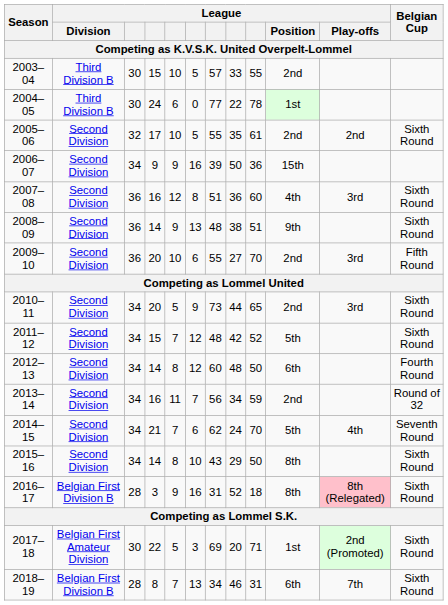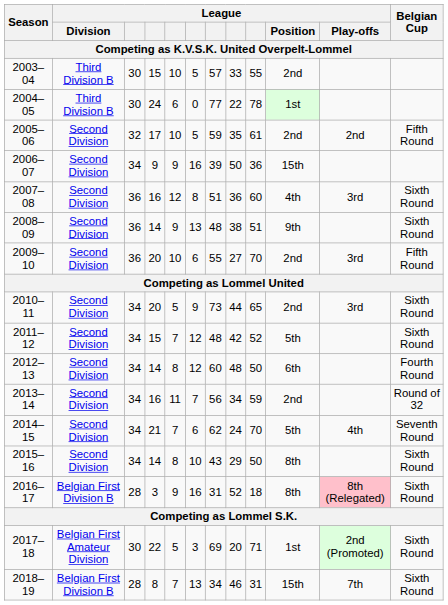 <table class="wikitable" style="text-align:center;width:70%; text-align:center">
 <tr>
 <th rowspan=2 width=3%>Season</th>
 <th colspan=10>League</th>
 <th rowspan=2 width=7%>Belgian Cup</th>
 </tr>
 <tr>
 <th width=14%>Division</th>
 <th width=3%></th>
 <th width=3%></th>
 <th width=3%></th>
 <th width=3%></th>
 <th width=3%></th>
 <th width=3%></th>
 <th width=3%></th>
 <th width=5%>Position</th>
 <th width=8%>Play-offs</th>
 </tr>
 <tr>
 <th colspan=14>Competing as K.V.S.K. United Overpelt-Lommel</th>
 </tr>
 <tr>
 <td>2003–04</td>
 <td><a href='#'>Third Division B</a></td>
 <td>30</td>
 <td>15</td>
 <td>10</td>
 <td>5</td>
 <td>57</td>
 <td>33</td>
 <td>55</td>
 <td>2nd</td>
 <td></td>
 <td></td>
 </tr>
 <tr>
 <td>2004–05</td>
 <td><a href='#'>Third Division B</a></td>
 <td>30</td>
 <td>24</td>
 <td>6</td>
 <td>0</td>
 <td>77</td>
 <td>22</td>
 <td>78</td>
 <td style="background:#dfd;">1st</td>
 <td></td>
 <td></td>
 </tr>
 <tr>
 <td>2005–06</td>
 <td><a href='#'>Second Division</a></td>
 <td>32</td>
 <td>17</td>
 <td>10</td>
 <td>5</td>
-<td>55</td>
+<td>59</td>
 <td>35</td>
 <td>61</td>
 <td>2nd</td>
 <td>2nd</td>
-<td>Sixth Round</td>
+<td>Fifth Round</td>
 </tr>
 <tr>
 <td>2006–07</td>
 <td><a href='#'>Second Division</a></td>
 <td>34</td>
 <td>9</td>
 <td>9</td>
 <td>16</td>
 <td>39</td>
 <td>50</td>
 <td>36</td>
 <td>15th</td>
 <td></td>
 <td></td>
 </tr>
 <tr>
 <td>2007–08</td>
 <td><a href='#'>Second Division</a></td>
 <td>36</td>
 <td>16</td>
 <td>12</td>
 <td>8</td>
 <td>51</td>
 <td>36</td>
 <td>60</td>
 <td>4th</td>
 <td>3rd</td>
 <td>Sixth Round</td>
 </tr>
 <tr>
 <td>2008–09</td>
 <td><a href='#'>Second Division</a></td>
 <td>36</td>
 <td>14</td>
 <td>9</td>
 <td>13</td>
 <td>48</td>
 <td>38</td>
 <td>51</td>
 <td>9th</td>
 <td></td>
 <td>Sixth Round</td>
 </tr>
 <tr>
 <td>2009–10</td>
 <td><a href='#'>Second Division</a></td>
 <td>36</td>
 <td>20</td>
 <td>10</td>
 <td>6</td>
 <td>55</td>
 <td>27</td>
 <td>70</td>
 <td>2nd</td>
 <td>3rd</td>
 <td>Fifth Round</td>
 </tr>
 <tr>
 <th colspan=14>Competing as Lommel United</th>
 </tr>
 <tr>
 <td>2010–11</td>
 <td><a href='#'>Second Division</a></td>
 <td>34</td>
 <td>20</td>
 <td>5</td>
 <td>9</td>
 <td>73</td>
 <td>44</td>
 <td>65</td>
 <td>2nd</td>
 <td>3rd</td>
 <td>Sixth Round</td>
 </tr>
 <tr>
 <td>2011–12</td>
 <td><a href='#'>Second Division</a></td>
 <td>34</td>
 <td>15</td>
 <td>7</td>
 <td>12</td>
 <td>48</td>
 <td>42</td>
 <td>52</td>
 <td>5th</td>
 <td></td>
 <td>Sixth Round</td>
 </tr>
 <tr>
 <td>2012–13</td>
 <td><a href='#'>Second Division</a></td>
 <td>34</td>
 <td>14</td>
 <td>8</td>
 <td>12</td>
 <td>60</td>
 <td>48</td>
 <td>50</td>
 <td>6th</td>
 <td></td>
 <td>Fourth Round</td>
 </tr>
 <tr>
 <td>2013–14</td>
 <td><a href='#'>Second Division</a></td>
 <td>34</td>
 <td>16</td>
 <td>11</td>
 <td>7</td>
 <td>56</td>
 <td>34</td>
 <td>59</td>
 <td>2nd</td>
 <td></td>
 <td>Round of 32</td>
 </tr>
 <tr>
 <td>2014–15</td>
 <td><a href='#'>Second Division</a></td>
 <td>34</td>
 <td>21</td>
 <td>7</td>
 <td>6</td>
 <td>62</td>
 <td>24</td>
 <td>70</td>
 <td>5th</td>
 <td>4th</td>
 <td>Seventh Round</td>
 </tr>
 <tr>
 <td>2015–16</td>
 <td><a href='#'>Second Division</a></td>
 <td>34</td>
 <td>14</td>
 <td>8</td>
 <td>10</td>
 <td>43</td>
 <td>29</td>
 <td>50</td>
 <td>8th</td>
 <td></td>
 <td>Sixth Round</td>
 </tr>
 <tr>
 <td>2016–17</td>
 <td><a href='#'>Belgian First Division B</a></td>
 <td>28</td>
 <td>3</td>
 <td>9</td>
 <td>16</td>
 <td>31</td>
 <td>52</td>
 <td>18</td>
 <td>8th</td>
 <td style="background:pink;">8th (Relegated)</td>
 <td>Sixth Round</td>
 </tr>
 <tr>
 <th colspan=14>Competing as Lommel S.K.</th>
 </tr>
 <tr>
 <td>2017–18</td>
 <td><a href='#'>Belgian First Amateur Division</a></td>
 <td>30</td>
 <td>22</td>
 <td>5</td>
 <td>3</td>
 <td>69</td>
 <td>20</td>
 <td>71</td>
 <td>1st</td>
 <td style="background:#dfd;">2nd (Promoted)</td>
 <td>Sixth Round</td>
 </tr>
 <tr>
 <td>2018–19</td>
 <td><a href='#'>Belgian First Division B</a></td>
 <td>28</td>
 <td>8</td>
 <td>7</td>
 <td>13</td>
 <td>34</td>
 <td>46</td>
 <td>31</td>
-<td>6th</td>
+<td>15th</td>
 <td>7th</td>
 <td>Sixth Round</td>
 </tr>
 </table>
